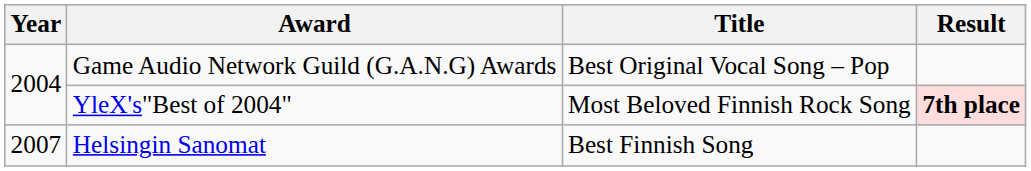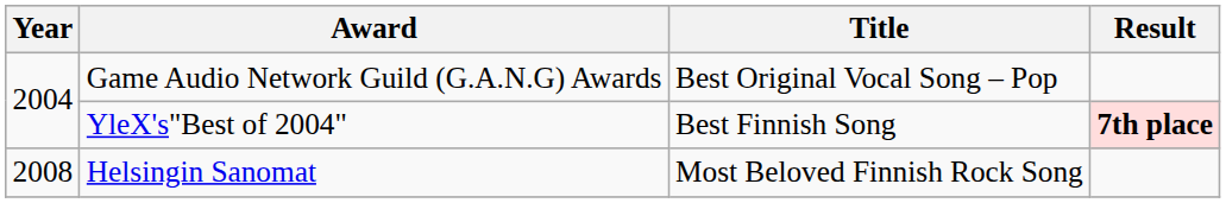 <table class="wikitable">
 <tr>
 <th>Year</th>
 <th>Award</th>
 <th>Title</th>
 <th>Result</th>
 </tr>
 <tr>
 <td rowspan="2">2004</td>
 <td>Game Audio Network Guild (G.A.N.G) Awards</td>
 <td>Best Original Vocal Song – Pop</td>
 <td></td>
 </tr>
 <tr>
 <td><a href='#'>YleX's</a>"Best of 2004"</td>
-<td>Most Beloved Finnish Rock Song</td>
+<td>Best Finnish Song</td>
 <td align="center" style="background: #FFDDDD"><strong>7th place</strong></td>
 </tr>
 <tr>
-<td>2007</td>
+<td>2008</td>
 <td><a href='#'>Helsingin Sanomat</a></td>
-<td>Best Finnish Song</td>
+<td>Most Beloved Finnish Rock Song</td>
 <td></td>
 </tr>
 </table>
